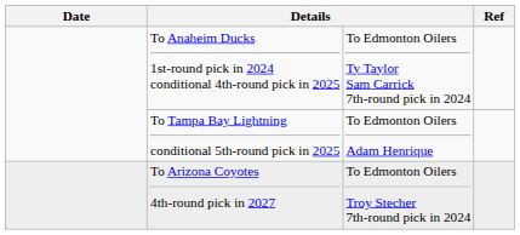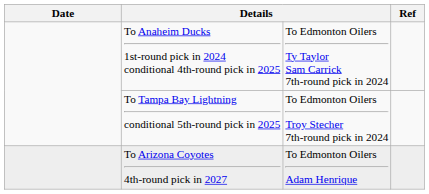 <table class="wikitable">
 <tr>
 <th style="width: 10em;">Date</th>
 <th colspan=2>Details</th>
 <th style="width: 2.5em;">Ref</th>
 </tr>
 <tr>
 <td rowspan=2></td>
 <td valign="top">To <a href='#'>Anaheim Ducks</a><hr>1st-round pick in <a href='#'>2024</a><br>conditional 4th-round pick in <a href='#'>2025</a></td>
 <td valign="top">To Edmonton Oilers<hr><a href='#'>Ty Taylor</a><br><a href='#'>Sam Carrick</a><br>7th-round pick in 2024</td>
 <td></td>
 </tr>
 <tr>
 <td valign="top">To <a href='#'>Tampa Bay Lightning</a><hr>conditional 5th-round pick in <a href='#'>2025</a></td>
-<td valign="top">To Edmonton Oilers<hr><a href='#'>Adam Henrique</a></td>
+<td valign="top">To Edmonton Oilers<hr><a href='#'>Troy Stecher</a><br>7th-round pick in 2024</td>
 <td></td>
 </tr>
 <tr style="background:#eeeeee">
 <td></td>
 <td valign="top">To <a href='#'>Arizona Coyotes</a><hr>4th-round pick in <a href='#'>2027</a></td>
-<td valign="top">To Edmonton Oilers<hr><a href='#'>Troy Stecher</a><br>7th-round pick in 2024</td>
+<td valign="top">To Edmonton Oilers<hr><a href='#'>Adam Henrique</a></td>
 <td></td>
 </tr>
 </table>
